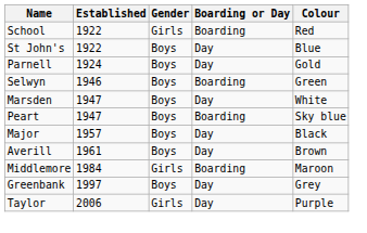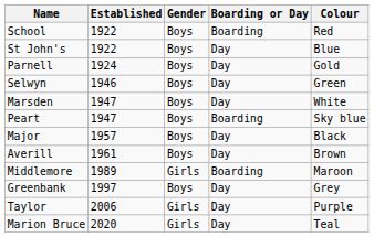 <table class="wikitable">
 <tr>
 <th>Name</th>
 <th>Established</th>
 <th>Gender</th>
 <th>Boarding or Day</th>
 <th>Colour</th>
 </tr>
 <tr>
 <td>School</td>
 <td>1922</td>
-<td>Girls</td>
+<td>Boys</td>
 <td>Boarding</td>
 <td>Red<br></td>
 </tr>
 <tr>
 <td>St John's</td>
 <td>1922</td>
 <td>Boys</td>
 <td>Day</td>
 <td>Blue<br></td>
 </tr>
 <tr>
 <td>Parnell</td>
 <td>1924</td>
 <td>Boys</td>
 <td>Day</td>
 <td>Gold<br></td>
 </tr>
 <tr>
 <td>Selwyn</td>
 <td>1946</td>
 <td>Boys</td>
-<td>Boarding</td>
+<td>Day</td>
 <td>Green<br></td>
 </tr>
 <tr>
 <td>Marsden</td>
 <td>1947</td>
 <td>Boys</td>
 <td>Day</td>
 <td>White<br></td>
 </tr>
 <tr>
 <td>Peart</td>
 <td>1947</td>
 <td>Boys</td>
 <td>Boarding</td>
 <td>Sky blue<br></td>
 </tr>
 <tr>
 <td>Major</td>
 <td>1957</td>
 <td>Boys</td>
 <td>Day</td>
 <td>Black<br></td>
 </tr>
 <tr>
 <td>Averill</td>
 <td>1961</td>
 <td>Boys</td>
 <td>Day</td>
 <td>Brown<br></td>
 </tr>
 <tr>
 <td>Middlemore</td>
-<td>1984</td>
+<td>1989</td>
 <td>Girls</td>
 <td>Boarding</td>
 <td>Maroon<br></td>
 </tr>
 <tr>
 <td>Greenbank</td>
 <td>1997</td>
 <td>Boys</td>
 <td>Day</td>
 <td>Grey<br></td>
 </tr>
 <tr>
 <td>Taylor</td>
 <td>2006</td>
 <td>Girls</td>
 <td>Day</td>
 <td>Purple<br></td>
 </tr>
+<tr>
+<td>Marion Bruce</td>
+<td>2020</td>
+<td>Girls</td>
+<td>Day</td>
+<td>Teal<br></td>
+</tr>
 </table>
